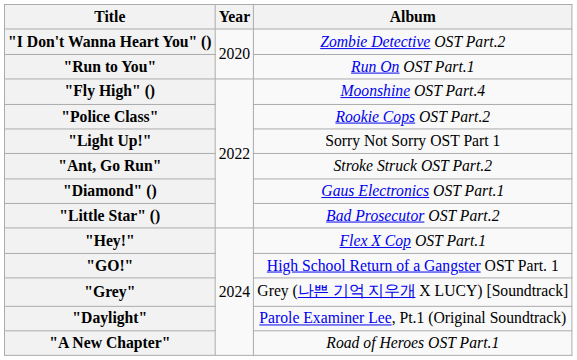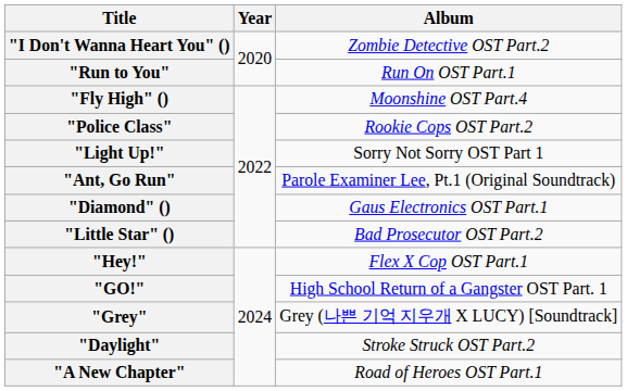 <table class="wikitable plainrowheaders" style="text-align:center;" border="1">
 <tr>
 <th scope="col">Title</th>
 <th scope="col">Year</th>
 <th scope="col">Album</th>
 </tr>
 <tr>
 <th scope="row">"I Don't Wanna Heart You" ()</th>
 <td rowspan="2">2020</td>
 <td><em><a href='#'>Zombie Detective</a> OST Part.2</em></td>
 </tr>
 <tr>
 <th scope="row">"Run to You"</th>
 <td><em><a href='#'>Run On</a> OST Part.1</em></td>
 </tr>
 <tr>
 <th scope="row">"Fly High" ()</th>
 <td rowspan="6">2022</td>
 <td><em><a href='#'>Moonshine</a> OST Part.4</em></td>
 </tr>
 <tr>
 <th scope="row">"Police Class"</th>
 <td><em><a href='#'>Rookie Cops</a> OST Part.2</em></td>
 </tr>
 <tr>
 <th scope="row">"Light Up!"</th>
 <td>Sorry Not Sorry OST Part 1</td>
 </tr>
 <tr>
 <th scope="row">"Ant, Go Run"</th>
-<td><em>Stroke Struck OST Part.2</em></td>
+<td><a href='#'>Parole Examiner Lee</a>, Pt.1 (Original Soundtrack)</td>
 </tr>
 <tr>
 <th scope="row">"Diamond" ()</th>
 <td><em><a href='#'>Gaus Electronics</a> OST Part.1</em></td>
 </tr>
 <tr>
 <th scope="row">"Little Star" ()</th>
 <td><em><a href='#'>Bad Prosecutor</a> OST Part.2</em></td>
 </tr>
 <tr>
 <th scope="row">"Hey!"</th>
 <td rowspan="5">2024</td>
 <td><em><a href='#'>Flex X Cop</a> OST Part.1</em></td>
 </tr>
 <tr>
 <th scope="row">"GO!"</th>
 <td><a href='#'>High School Return of a Gangster</a> OST Part. 1</td>
 </tr>
 <tr>
 <th scope="row">"Grey"</th>
 <td>Grey (<a href='#'>나쁜 기억 지우개</a> X LUCY) [Soundtrack]</td>
 </tr>
 <tr>
 <th scope="row">"Daylight"</th>
-<td><a href='#'>Parole Examiner Lee</a>, Pt.1 (Original Soundtrack)</td>
+<td><em>Stroke Struck OST Part.2</em></td>
 </tr>
 <tr>
 <th scope="row">"A New Chapter"</th>
 <td><em>Road of Heroes OST Part.1</em></td>
 </tr>
 </table>
